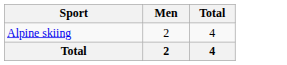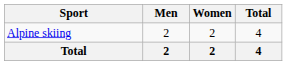 <table class="wikitable sortable" style="text-align:center;">
 <tr>
 <th width=180>Sport</th>
 <th width=55>Men</th>
+<th width=55>Women</th>
 <th width=55>Total</th>
 </tr>
 <tr>
 <td align=left><a href='#'>Alpine skiing</a></td>
+<td>2</td>
 <td>2</td>
 <td>4</td>
 </tr>
 <tr>
 <th>Total</th>
 <th>2</th>
+<th>2</th>
 <th>4</th>
 </tr>
 </table>
